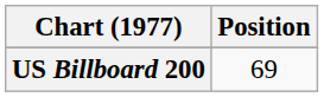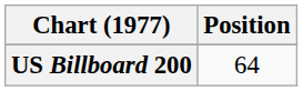 <table class="wikitable plainrowheaders" style="text-align:center">
 <tr>
 <th>Chart (1977)</th>
 <th>Position</th>
 </tr>
 <tr>
 </tr>
 <tr>
 <th scope="row">US <em>Billboard</em> 200</th>
-<td>69</td>
+<td>64</td>
 </tr>
 </table>
